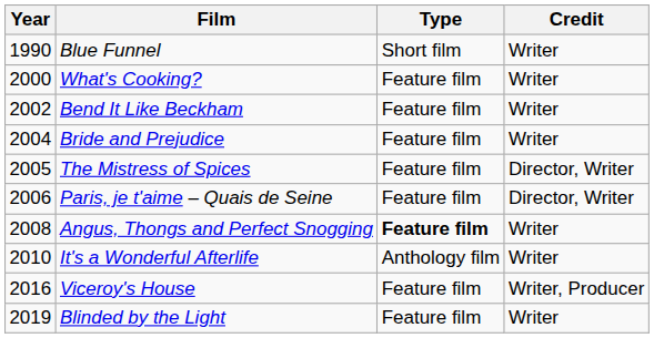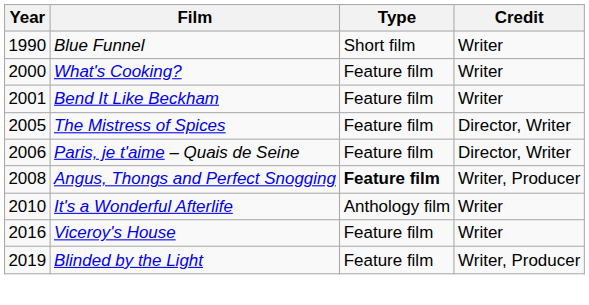 <table class="wikitable" style="text-align:left">
 <tr>
 <th scope="col">Year</th>
 <th scope="col">Film</th>
 <th scope+"col">Type</th>
 <th scope="col">Credit</th>
 </tr>
 <tr>
 <td>1990</td>
 <td><em>Blue Funnel</em></td>
 <td>Short film</td>
 <td>Writer</td>
 </tr>
 <tr>
 <td>2000</td>
 <td><em><a href='#'>What's Cooking?</a></em></td>
 <td>Feature film</td>
 <td>Writer</td>
 </tr>
 <tr>
-<td>2002</td>
+<td>2001</td>
 <td><em><a href='#'>Bend It Like Beckham</a></em></td>
-<td>Feature film</td>
-<td>Writer</td>
-</tr>
-<tr>
-<td>2004</td>
-<td><em><a href='#'>Bride and Prejudice</a></em></td>
 <td>Feature film</td>
 <td>Writer</td>
 </tr>
 <tr>
 <td>2005</td>
 <td><em><a href='#'>The Mistress of Spices</a></em></td>
 <td>Feature film</td>
 <td>Director, Writer</td>
 </tr>
 <tr>
 <td>2006</td>
 <td><em><a href='#'>Paris, je t'aime</a> – Quais de Seine</em></td>
 <td>Feature film</td>
 <td>Director, Writer</td>
 </tr>
 <tr>
 <td>2008</td>
 <td><em><a href='#'>Angus, Thongs and Perfect Snogging</a></em></td>
 <td><strong>Feature film</strong></td>
-<td>Writer</td>
+<td>Writer, Producer</td>
 </tr>
 <tr>
 <td>2010</td>
 <td><em><a href='#'>It's a Wonderful Afterlife</a></em></td>
 <td>Anthology film</td>
 <td>Writer</td>
 </tr>
 <tr>
 <td>2016</td>
 <td><em><a href='#'>Viceroy's House</a></em></td>
 <td>Feature film</td>
-<td>Writer, Producer</td>
+<td>Writer</td>
 </tr>
 <tr>
 <td>2019</td>
 <td><em><a href='#'>Blinded by the Light</a></em></td>
 <td>Feature film</td>
-<td>Writer</td>
+<td>Writer, Producer</td>
 </tr>
 </table>
